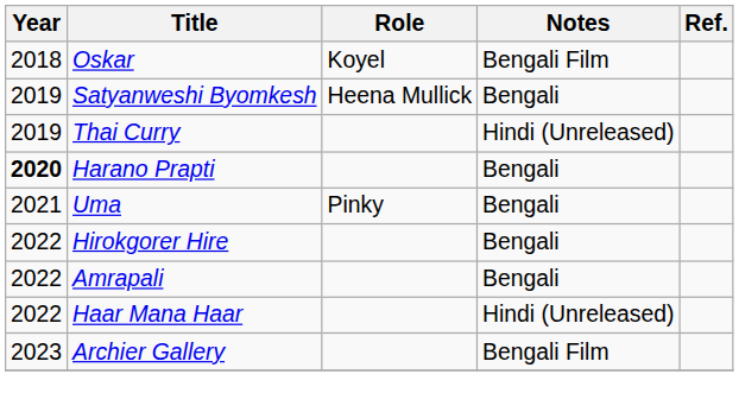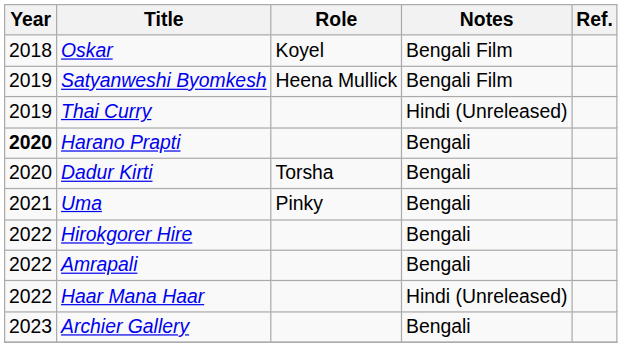 <table class="wikitable plainrowheaders sortable">
 <tr>
 <th scope="col">Year</th>
 <th scope="col">Title</th>
 <th scope="col">Role</th>
 <th scope="col">Notes</th>
 <th scope="col">Ref.</th>
 </tr>
 <tr>
 <td>2018</td>
 <td><em><a href='#'>Oskar</a></em></td>
 <td>Koyel</td>
 <td>Bengali Film</td>
 <td></td>
 </tr>
 <tr>
 <td>2019</td>
 <td><em><a href='#'>Satyanweshi Byomkesh</a></em></td>
 <td>Heena Mullick</td>
-<td>Bengali</td>
+<td>Bengali Film</td>
 <td></td>
 </tr>
 <tr>
 <td>2019</td>
 <td><em><a href='#'>Thai Curry</a></em></td>
 <td></td>
 <td>Hindi (Unreleased)</td>
 <td></td>
 </tr>
 <tr>
 <td><strong>2020</strong></td>
 <td><em><a href='#'>Harano Prapti</a></em></td>
 <td></td>
+<td>Bengali</td>
+<td></td>
+</tr>
+<tr>
+<td>2020</td>
+<td><em><a href='#'>Dadur Kirti</a></em></td>
+<td>Torsha</td>
 <td>Bengali</td>
 <td></td>
 </tr>
 <tr>
 <td>2021</td>
 <td><em><a href='#'>Uma</a></em></td>
 <td>Pinky</td>
 <td>Bengali</td>
 <td></td>
 </tr>
 <tr>
 <td>2022</td>
 <td><em><a href='#'>Hirokgorer Hire</a></em></td>
 <td></td>
 <td>Bengali</td>
 <td></td>
 </tr>
 <tr>
 <td>2022</td>
 <td><em><a href='#'>Amrapali</a></em></td>
 <td></td>
 <td>Bengali</td>
 <td></td>
 </tr>
 <tr>
 <td>2022</td>
 <td><em><a href='#'>Haar Mana Haar</a></em></td>
 <td></td>
 <td>Hindi (Unreleased)</td>
 <td></td>
 </tr>
 <tr>
 <td>2023</td>
 <td><em><a href='#'>Archier Gallery</a></em></td>
 <td></td>
-<td>Bengali Film</td>
+<td>Bengali</td>
 <td></td>
 </tr>
 <tr>
 </tr>
 </table>
